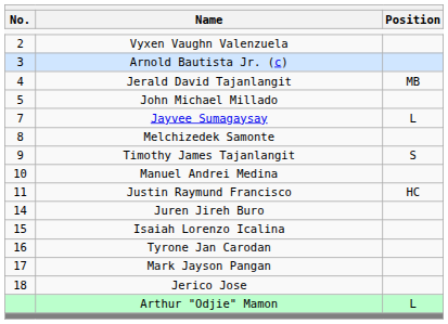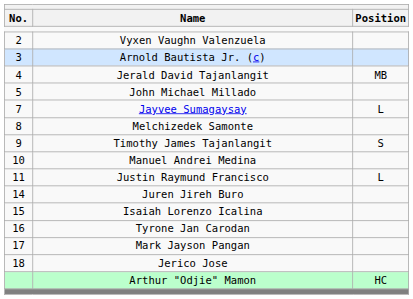 <table class='wikitable mw-collapsible mw-collapsed' style="text-align: center; width: 500px; border: none">
 <tr>
 <th style='text-align: left;' colspan=3></th>
 </tr>
 <tr>
 <th style='width: 7%;'>No.</th>
 <th>Name</th>
 <th style='width: 10%;'>Position</th>
 </tr>
 <tr>
 <td style='border: none;'></td>
 </tr>
 <tr>
 <td>2</td>
 <td>Vyxen Vaughn Valenzuela</td>
 <td></td>
 </tr>
 <tr style="background:#D0E6FF">
 <td>3</td>
 <td>Arnold Bautista Jr. (<a href='#'>c</a>)</td>
 <td></td>
 </tr>
 <tr>
 <td>4</td>
 <td>Jerald David Tajanlangit</td>
 <td>MB</td>
 </tr>
 <tr>
 <td>5</td>
 <td>John Michael Millado</td>
 <td></td>
 </tr>
 <tr>
 <td>7</td>
 <td><a href='#'>Jayvee Sumagaysay</a></td>
 <td>L</td>
 </tr>
 <tr>
 <td>8</td>
 <td>Melchizedek Samonte</td>
 <td></td>
 </tr>
 <tr>
 <td>9</td>
 <td>Timothy James Tajanlangit</td>
 <td>S</td>
 </tr>
 <tr>
 <td>10</td>
 <td>Manuel Andrei Medina</td>
 <td></td>
 </tr>
 <tr>
 <td>11</td>
 <td>Justin Raymund Francisco</td>
-<td>HC</td>
+<td>L</td>
 </tr>
 <tr>
 <td>14</td>
 <td>Juren Jireh Buro</td>
 <td></td>
 </tr>
 <tr>
 <td>15</td>
 <td>Isaiah Lorenzo Icalina</td>
 <td></td>
 </tr>
 <tr>
 <td>16</td>
 <td>Tyrone Jan Carodan</td>
 <td></td>
 </tr>
 <tr>
 <td>17</td>
 <td>Mark Jayson Pangan</td>
 <td></td>
 </tr>
 <tr>
 <td>18</td>
 <td>Jerico Jose</td>
 <td></td>
 </tr>
 <tr style="background:#BBFFCC">
 <td></td>
 <td>Arthur "Odjie" Mamon</td>
-<td>L</td>
+<td>HC</td>
 </tr>
 <tr>
 <th style='background: grey;' colspan=3></th>
 </tr>
 </table>
